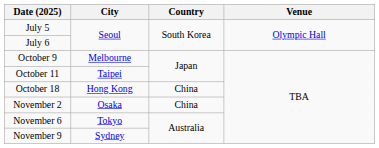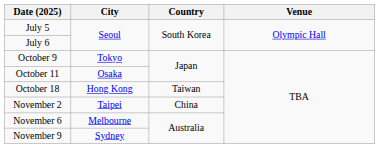 <table class="wikitable plainrowheaders" style="text-align:center">
 <tr>
 <th scope="col" style="width:8em">Date (2025)</th>
 <th scope="col" style="width:10em">City</th>
 <th scope="col" style="width:10em">Country</th>
 <th scope="col" style="width:24em">Venue</th>
 </tr>
 <tr>
 <td>July 5</td>
 <td rowspan="2"><a href='#'>Seoul</a></td>
 <td rowspan="2">South Korea</td>
 <td rowspan="2"><a href='#'>Olympic Hall</a></td>
 </tr>
 <tr>
 <td>July 6</td>
 </tr>
 <tr>
 <td>October 9</td>
-<td><a href='#'>Melbourne</a></td>
+<td><a href='#'>Tokyo</a></td>
 <td rowspan="2">Japan</td>
 <td rowspan="6">TBA</td>
 </tr>
 <tr>
 <td>October 11</td>
-<td><a href='#'>Taipei</a></td>
+<td><a href='#'>Osaka</a></td>
 </tr>
 <tr>
 <td>October 18</td>
 <td><a href='#'>Hong Kong</a></td>
-<td>China</td>
+<td>Taiwan</td>
 </tr>
 <tr>
 <td>November 2</td>
-<td><a href='#'>Osaka</a></td>
+<td><a href='#'>Taipei</a></td>
 <td>China</td>
 </tr>
 <tr>
 <td>November 6</td>
-<td><a href='#'>Tokyo</a></td>
+<td><a href='#'>Melbourne</a></td>
 <td rowspan="2">Australia</td>
 </tr>
 <tr>
 <td>November 9</td>
 <td><a href='#'>Sydney</a></td>
 </tr>
 </table>
